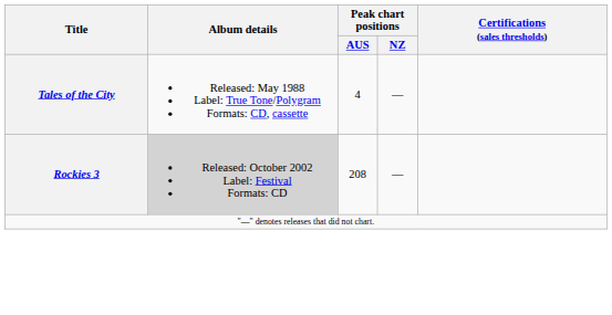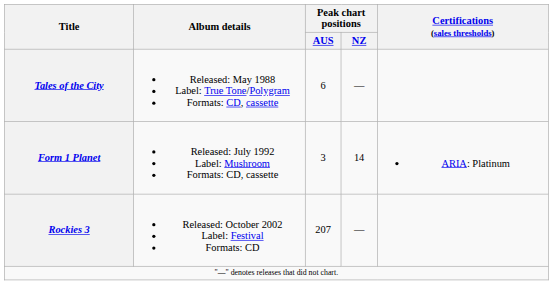 <table class="wikitable plainrowheaders" style="text-align:center;" border="1">
 <tr>
 <th scope="col" rowspan="2" style="width:12em;">Title</th>
 <th scope="col" rowspan="2" style="width:16em;">Album details</th>
 <th scope="col" colspan="2">Peak chart<br>positions</th>
 <th scope="col" rowspan="2" style="width:16em;"><a href='#'>Certifications</a><br><small>(<a href='#'>sales thresholds</a>)</small></th>
 </tr>
 <tr>
 <th style="width:3em"><a href='#'>AUS</a><br></th>
 <th style="width:3em"><a href='#'>NZ</a><br></th>
 </tr>
 <tr>
 <th scope="row"><em><a href='#'>Tales of the City</a></em></th>
 <td><br><ul><li>Released: May 1988</li><li>Label: <a href='#'>True Tone</a>/<a href='#'>Polygram</a></li><li>Formats: <a href='#'>CD</a>, <a href='#'>cassette</a></li></ul></td>
-<td align="center">4</td>
+<td align="center">6</td>
 <td align="center">—</td>
 <td></td>
 </tr>
 <tr>
+<th scope="row"><em><a href='#'>Form 1 Planet</a></em></th>
+<td><br><ul><li>Released: July 1992</li><li>Label: <a href='#'>Mushroom</a></li><li>Formats: CD, cassette</li></ul></td>
+<td align="center">3</td>
+<td align="center">14</td>
+<td><br><ul><li><a href='#'>ARIA</a>: Platinum</li></ul></td>
+</tr>
+<tr>
 <th scope="row"><em><a href='#'>Rockies 3</a></em></th>
-<td style="background: lightgrey;"><br><ul><li>Released: October 2002</li><li>Label: <a href='#'>Festival</a></li><li>Formats: CD</li></ul></td>
-<td align="center">208</td>
+<td><br><ul><li>Released: October 2002</li><li>Label: <a href='#'>Festival</a></li><li>Formats: CD</li></ul></td>
+<td align="center">207</td>
 <td align="center">—</td>
 <td></td>
 </tr>
 <tr>
 <td colspan="5" style="text-align:center; font-size:9pt;">"—" denotes releases that did not chart.</td>
 </tr>
 </table>
